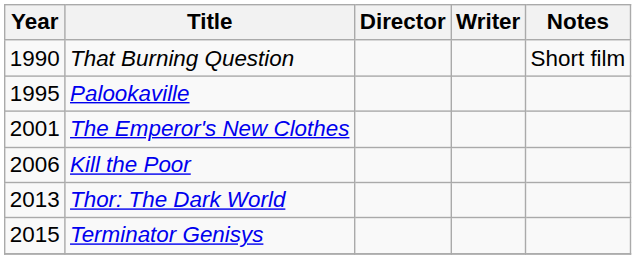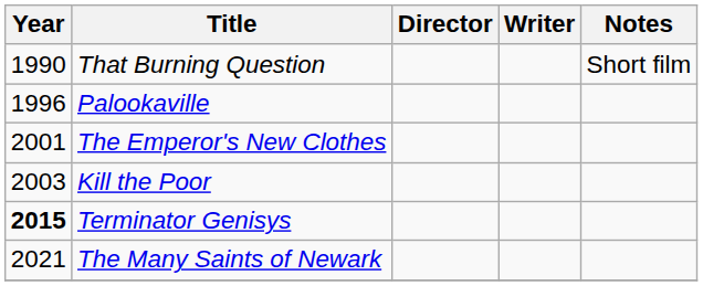 <table class="wikitable">
 <tr>
 <th>Year</th>
 <th>Title</th>
 <th>Director</th>
 <th>Writer</th>
 <th>Notes</th>
 </tr>
 <tr>
 <td>1990</td>
 <td><em>That Burning Question</em></td>
 <td></td>
 <td></td>
 <td>Short film</td>
 </tr>
 <tr>
-<td>1995</td>
+<td>1996</td>
 <td><em><a href='#'>Palookaville</a></em></td>
 <td></td>
 <td></td>
 <td></td>
 </tr>
 <tr>
 <td>2001</td>
 <td><em><a href='#'>The Emperor's New Clothes</a></em></td>
 <td></td>
 <td></td>
 <td></td>
 </tr>
 <tr>
-<td>2006</td>
+<td>2003</td>
 <td><em><a href='#'>Kill the Poor</a></em></td>
 <td></td>
 <td></td>
 <td></td>
 </tr>
 <tr>
-<td>2013</td>
-<td><em><a href='#'>Thor: The Dark World</a></em></td>
+<td><strong>2015</strong></td>
+<td><em><a href='#'>Terminator Genisys</a></em></td>
 <td></td>
 <td></td>
 <td></td>
 </tr>
 <tr>
-<td>2015</td>
-<td><em><a href='#'>Terminator Genisys</a></em></td>
+<td>2021</td>
+<td><em><a href='#'>The Many Saints of Newark</a></em></td>
 <td></td>
 <td></td>
 <td></td>
 </tr>
 <tr>
 </tr>
 </table>
